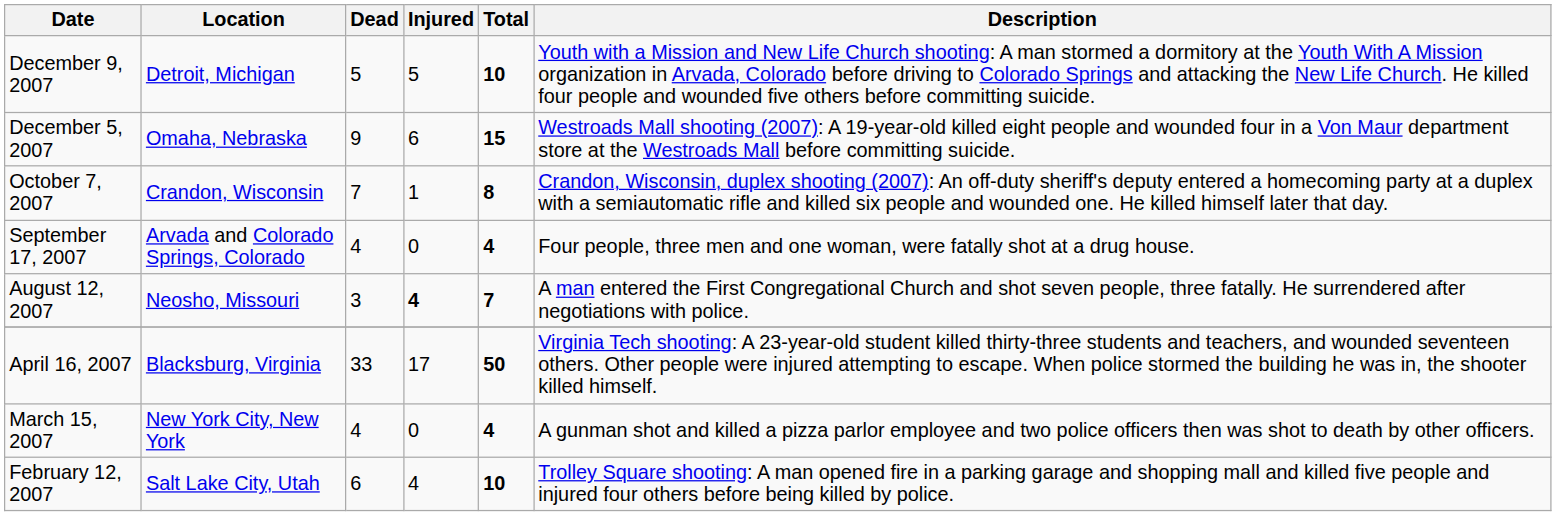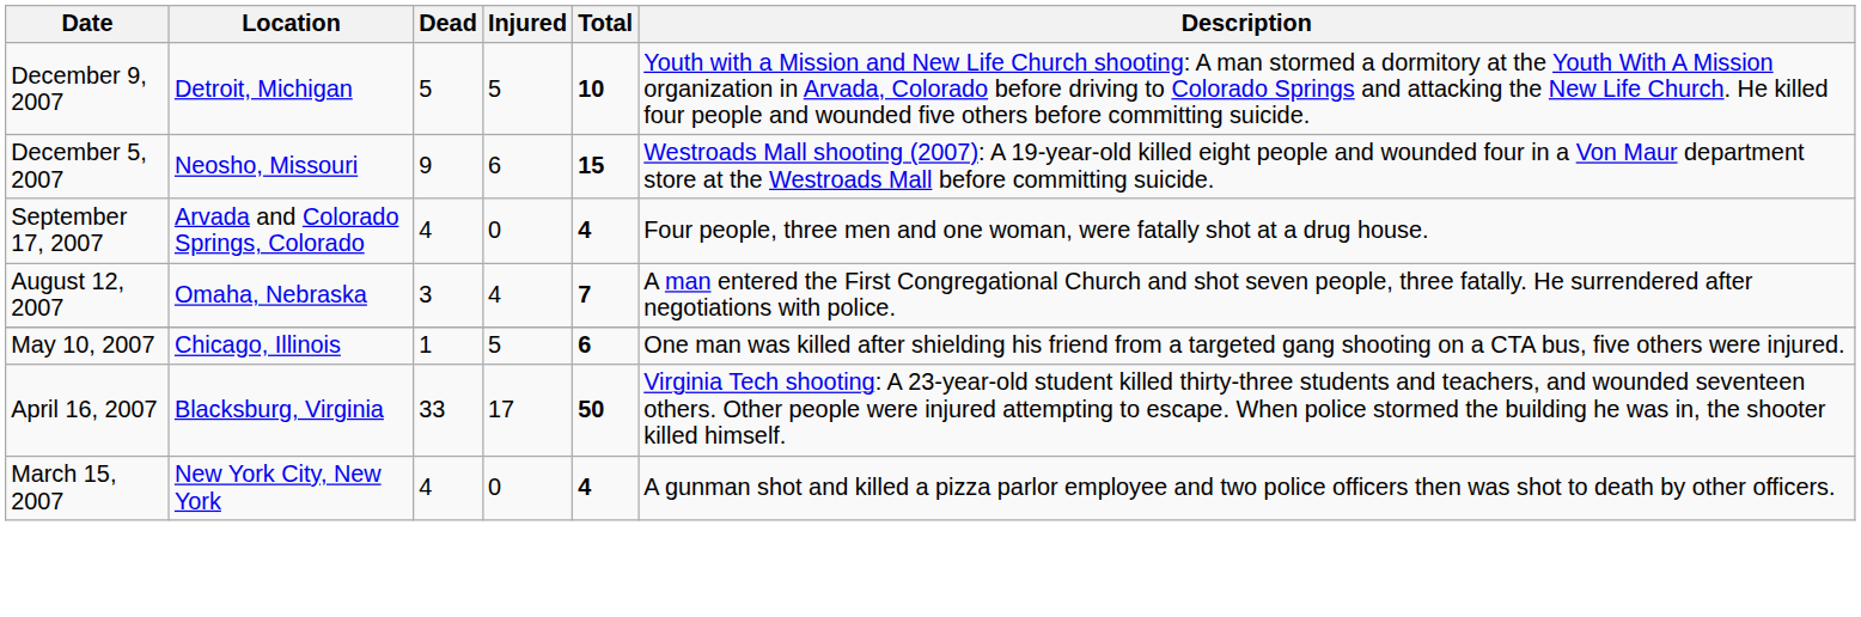 <table class="wikitable sortable">
 <tr>
 <th>Date</th>
 <th>Location</th>
 <th>Dead</th>
 <th>Injured</th>
 <th>Total</th>
 <th>Description</th>
 </tr>
 <tr>
 <td>December 9, 2007</td>
 <td><a href='#'>Detroit, Michigan</a></td>
 <td>5</td>
 <td>5</td>
 <td><strong>10</strong></td>
 <td><a href='#'>Youth with a Mission and New Life Church shooting</a>: A man stormed a dormitory at the <a href='#'>Youth With A Mission</a> organization in <a href='#'>Arvada, Colorado</a> before driving to <a href='#'>Colorado Springs</a> and attacking the <a href='#'>New Life Church</a>. He killed four people and wounded five others before committing suicide.</td>
 </tr>
 <tr>
 <td>December 5, 2007</td>
-<td><a href='#'>Omaha, Nebraska</a></td>
+<td><a href='#'>Neosho, Missouri</a></td>
 <td>9</td>
 <td>6</td>
 <td><strong>15</strong></td>
 <td><a href='#'>Westroads Mall shooting (2007)</a>: A 19-year-old killed eight people and wounded four in a <a href='#'>Von Maur</a> department store at the <a href='#'>Westroads Mall</a> before committing suicide.</td>
-</tr>
-<tr>
-<td>October 7, 2007</td>
-<td><a href='#'>Crandon, Wisconsin</a></td>
-<td>7</td>
-<td>1</td>
-<td><strong>8</strong></td>
-<td><a href='#'>Crandon, Wisconsin, duplex shooting (2007)</a>: An off-duty sheriff's deputy entered a homecoming party at a duplex with a semiautomatic rifle and killed six people and wounded one. He killed himself later that day.</td>
 </tr>
 <tr>
 <td>September 17, 2007</td>
 <td><a href='#'>Arvada</a> and <a href='#'>Colorado Springs, Colorado</a></td>
 <td>4</td>
 <td>0</td>
 <td><strong>4</strong></td>
 <td>Four people, three men and one woman, were fatally shot at a drug house.</td>
 </tr>
 <tr>
 <td>August 12, 2007</td>
-<td><a href='#'>Neosho, Missouri</a></td>
+<td><a href='#'>Omaha, Nebraska</a></td>
 <td>3</td>
-<td><strong>4</strong></td>
+<td>4</td>
 <td><strong>7</strong></td>
 <td>A <a href='#'>man</a> entered the First Congregational Church and shot seven people, three fatally. He surrendered after negotiations with police.</td>
 </tr>
 <tr>
+</tr>
+<tr>
+<td>May 10, 2007</td>
+<td><a href='#'>Chicago, Illinois</a></td>
+<td>1</td>
+<td>5</td>
+<td><strong>6</strong></td>
+<td>One man was killed after shielding his friend from a targeted gang shooting on a CTA bus, five others were injured.</td>
 </tr>
 <tr>
 <td>April 16, 2007</td>
 <td><a href='#'>Blacksburg, Virginia</a></td>
 <td>33</td>
 <td>17</td>
 <td><strong>50</strong></td>
 <td><a href='#'>Virginia Tech shooting</a>: A 23-year-old student killed thirty-three students and teachers, and wounded seventeen others. Other people were injured attempting to escape. When police stormed the building he was in, the shooter killed himself.</td>
 </tr>
 <tr>
 <td>March 15, 2007</td>
 <td><a href='#'>New York City, New York</a></td>
 <td>4</td>
 <td>0</td>
 <td><strong>4</strong></td>
 <td>A gunman shot and killed a pizza parlor employee and two police officers then was shot to death by other officers.</td>
 </tr>
-<tr>
-<td>February 12, 2007</td>
-<td><a href='#'>Salt Lake City, Utah</a></td>
-<td>6</td>
-<td>4</td>
-<td><strong>10</strong></td>
-<td><a href='#'>Trolley Square shooting</a>: A man opened fire in a parking garage and shopping mall and killed five people and injured four others before being killed by police.</td>
-</tr>
 </table>
